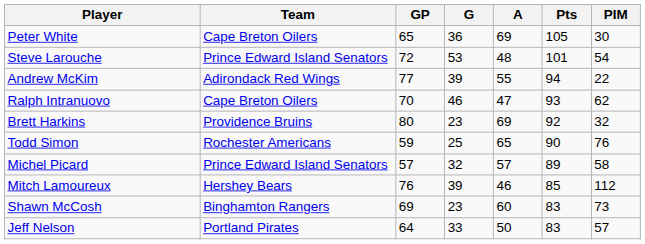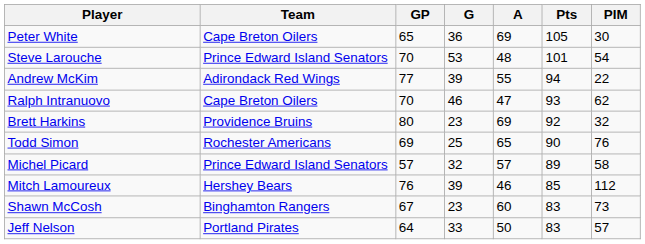 <table class="wikitable">
 <tr>
 <th bgcolor="#DDDDFF" width="30%">Player</th>
 <th bgcolor="#DDDDFF" width="30%">Team</th>
 <th bgcolor="#DDDDFF" width="7.5%">GP</th>
 <th bgcolor="#DDDDFF" width="7.5%">G</th>
 <th bgcolor="#DDDDFF" width="7.5%">A</th>
 <th bgcolor="#DDDDFF" width="7.5%">Pts</th>
 <th bgcolor="#DDDDFF" width="7.5%">PIM</th>
 </tr>
 <tr>
 <td><a href='#'>Peter White</a></td>
 <td><a href='#'>Cape Breton Oilers</a></td>
 <td>65</td>
 <td>36</td>
 <td>69</td>
 <td>105</td>
 <td>30</td>
 </tr>
 <tr>
 <td><a href='#'>Steve Larouche</a></td>
 <td><a href='#'>Prince Edward Island Senators</a></td>
-<td>72</td>
+<td>70</td>
 <td>53</td>
 <td>48</td>
 <td>101</td>
 <td>54</td>
 </tr>
 <tr>
 <td><a href='#'>Andrew McKim</a></td>
 <td><a href='#'>Adirondack Red Wings</a></td>
 <td>77</td>
 <td>39</td>
 <td>55</td>
 <td>94</td>
 <td>22</td>
 </tr>
 <tr>
 <td><a href='#'>Ralph Intranuovo</a></td>
 <td><a href='#'>Cape Breton Oilers</a></td>
 <td>70</td>
 <td>46</td>
 <td>47</td>
 <td>93</td>
 <td>62</td>
 </tr>
 <tr>
 <td><a href='#'>Brett Harkins</a></td>
 <td><a href='#'>Providence Bruins</a></td>
 <td>80</td>
 <td>23</td>
 <td>69</td>
 <td>92</td>
 <td>32</td>
 </tr>
 <tr>
 <td><a href='#'>Todd Simon</a></td>
 <td><a href='#'>Rochester Americans</a></td>
-<td>59</td>
+<td>69</td>
 <td>25</td>
 <td>65</td>
 <td>90</td>
 <td>76</td>
 </tr>
 <tr>
 <td><a href='#'>Michel Picard</a></td>
 <td><a href='#'>Prince Edward Island Senators</a></td>
 <td>57</td>
 <td>32</td>
 <td>57</td>
 <td>89</td>
 <td>58</td>
 </tr>
 <tr>
 <td><a href='#'>Mitch Lamoureux</a></td>
 <td><a href='#'>Hershey Bears</a></td>
 <td>76</td>
 <td>39</td>
 <td>46</td>
 <td>85</td>
 <td>112</td>
 </tr>
 <tr>
 <td><a href='#'>Shawn McCosh</a></td>
 <td><a href='#'>Binghamton Rangers</a></td>
-<td>69</td>
+<td>67</td>
 <td>23</td>
 <td>60</td>
 <td>83</td>
 <td>73</td>
 </tr>
 <tr>
 <td><a href='#'>Jeff Nelson</a></td>
 <td><a href='#'>Portland Pirates</a></td>
 <td>64</td>
 <td>33</td>
 <td>50</td>
 <td>83</td>
 <td>57</td>
 </tr>
 </table>
